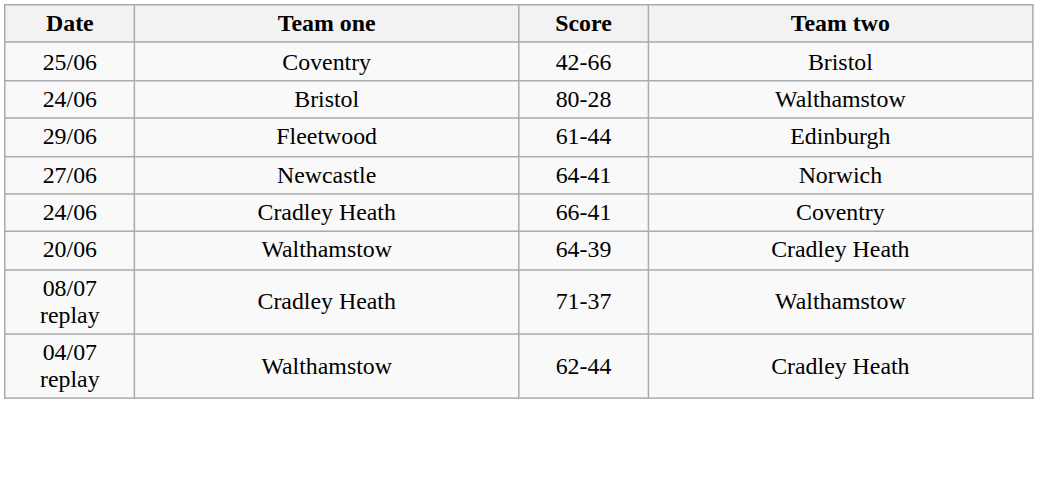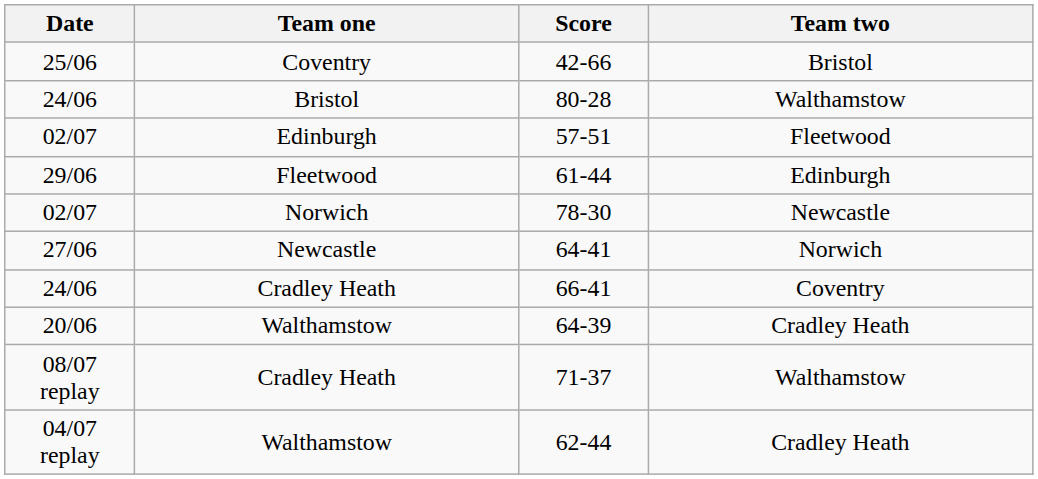 <table class="wikitable" style="text-align: center">
 <tr>
 <th width=80>Date</th>
 <th width=250>Team one</th>
 <th width=80>Score</th>
 <th width=250>Team two</th>
 </tr>
 <tr>
 <td>25/06</td>
 <td>Coventry</td>
 <td>42-66</td>
 <td>Bristol</td>
 </tr>
 <tr>
 <td>24/06</td>
 <td>Bristol</td>
 <td>80-28</td>
 <td>Walthamstow</td>
 </tr>
 <tr>
+<td>02/07</td>
+<td>Edinburgh</td>
+<td>57-51</td>
+<td>Fleetwood</td>
+</tr>
+<tr>
 <td>29/06</td>
 <td>Fleetwood</td>
 <td>61-44</td>
 <td>Edinburgh</td>
+</tr>
+<tr>
+<td>02/07</td>
+<td>Norwich</td>
+<td>78-30</td>
+<td>Newcastle</td>
 </tr>
 <tr>
 <td>27/06</td>
 <td>Newcastle</td>
 <td>64-41</td>
 <td>Norwich</td>
 </tr>
 <tr>
 <td>24/06</td>
 <td>Cradley Heath</td>
 <td>66-41</td>
 <td>Coventry</td>
 </tr>
 <tr>
 <td>20/06</td>
 <td>Walthamstow</td>
 <td>64-39</td>
 <td>Cradley Heath</td>
 </tr>
 <tr>
 <td>08/07<br>replay</td>
 <td>Cradley Heath</td>
 <td>71-37</td>
 <td>Walthamstow</td>
 </tr>
 <tr>
 <td>04/07<br>replay</td>
 <td>Walthamstow</td>
 <td>62-44</td>
 <td>Cradley Heath</td>
 </tr>
 </table>
